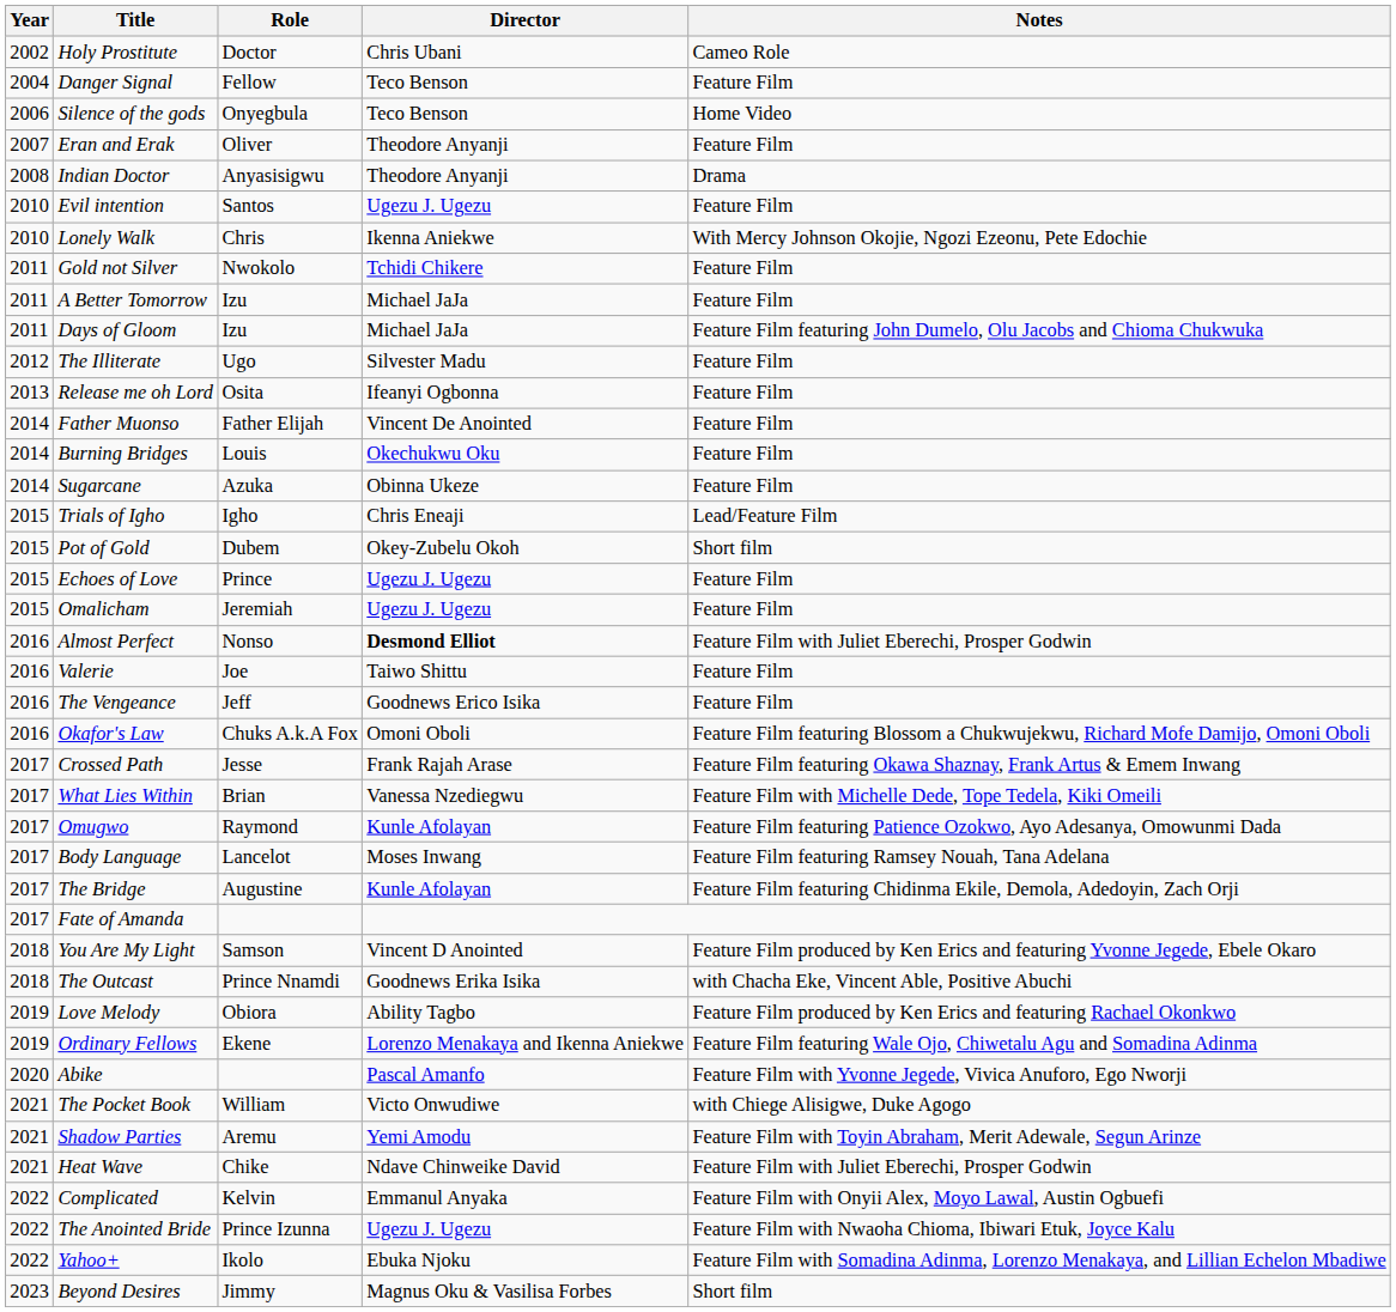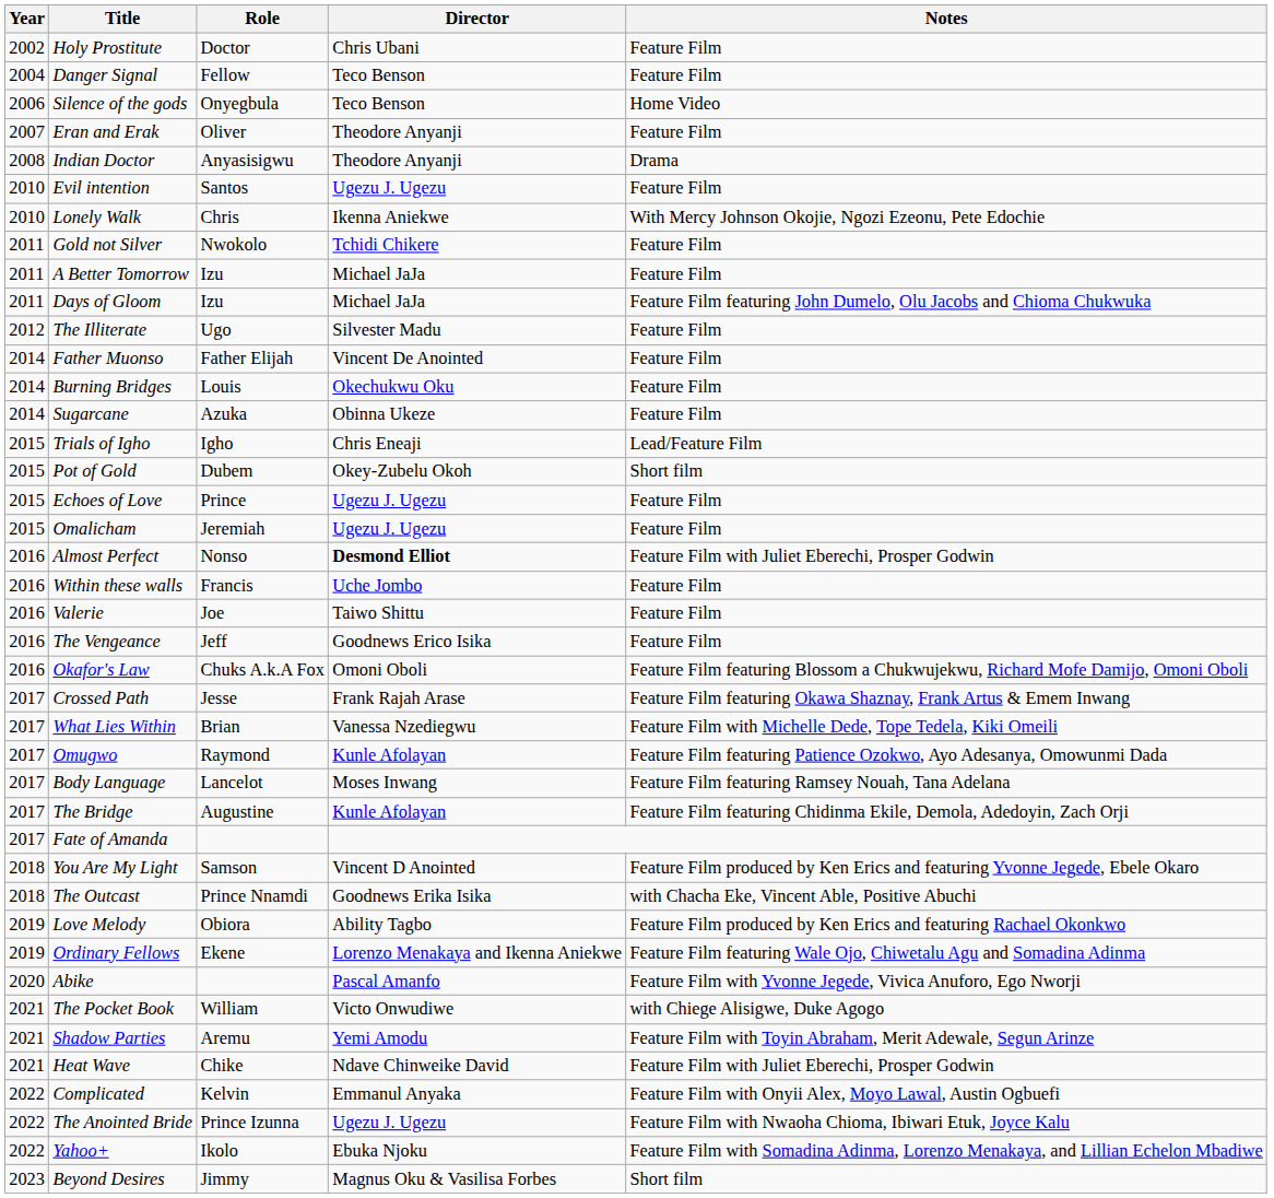 <table class="wikitable">
 <tr>
 <th>Year</th>
 <th>Title</th>
 <th>Role</th>
 <th>Director</th>
 <th>Notes</th>
 </tr>
 <tr>
 <td>2002</td>
 <td><em>Holy Prostitute</em></td>
 <td>Doctor</td>
 <td>Chris Ubani</td>
-<td>Cameo Role</td>
+<td>Feature Film</td>
 </tr>
 <tr>
 <td>2004</td>
 <td><em>Danger Signal</em></td>
 <td>Fellow</td>
 <td>Teco Benson</td>
 <td>Feature Film</td>
 </tr>
 <tr>
 <td>2006</td>
 <td><em>Silence of the gods</em></td>
 <td>Onyegbula</td>
 <td>Teco Benson</td>
 <td>Home Video</td>
 </tr>
 <tr>
 <td>2007</td>
 <td><em>Eran and Erak</em></td>
 <td>Oliver</td>
 <td>Theodore Anyanji</td>
 <td>Feature Film</td>
 </tr>
 <tr>
 <td>2008</td>
 <td><em>Indian Doctor</em></td>
 <td>Anyasisigwu</td>
 <td>Theodore Anyanji</td>
 <td>Drama</td>
 </tr>
 <tr>
 <td>2010</td>
 <td><em>Evil intention</em></td>
 <td>Santos</td>
 <td><a href='#'>Ugezu J. Ugezu</a></td>
 <td>Feature Film</td>
 </tr>
 <tr>
 <td>2010</td>
 <td><em>Lonely Walk</em></td>
 <td>Chris</td>
 <td>Ikenna Aniekwe</td>
 <td>With Mercy Johnson Okojie, Ngozi Ezeonu, Pete Edochie</td>
 </tr>
 <tr>
 <td>2011</td>
 <td><em>Gold not Silver</em></td>
 <td>Nwokolo</td>
 <td><a href='#'>Tchidi Chikere</a></td>
 <td>Feature Film</td>
 </tr>
 <tr>
 <td>2011</td>
 <td><em>A Better Tomorrow</em></td>
 <td>Izu</td>
 <td>Michael JaJa</td>
 <td>Feature Film</td>
 </tr>
 <tr>
 <td>2011</td>
 <td><em>Days of Gloom</em></td>
 <td>Izu</td>
 <td>Michael JaJa</td>
 <td>Feature Film featuring <a href='#'>John Dumelo</a>, <a href='#'>Olu Jacobs</a> and <a href='#'>Chioma Chukwuka</a></td>
 </tr>
 <tr>
 <td>2012</td>
 <td><em>The Illiterate</em></td>
 <td>Ugo</td>
 <td>Silvester Madu</td>
 <td>Feature Film</td>
 </tr>
 <tr>
-<td>2013</td>
-<td><em>Release me oh Lord</em></td>
-<td>Osita</td>
-<td>Ifeanyi Ogbonna</td>
-<td>Feature Film</td>
-</tr>
-<tr>
 <td>2014</td>
 <td><em>Father Muonso</em></td>
 <td>Father Elijah</td>
 <td>Vincent De Anointed</td>
 <td>Feature Film</td>
 </tr>
 <tr>
 <td>2014</td>
 <td><em>Burning Bridges</em></td>
 <td>Louis</td>
 <td><a href='#'>Okechukwu Oku</a></td>
 <td>Feature Film</td>
 </tr>
 <tr>
 <td>2014</td>
 <td><em>Sugarcane</em></td>
 <td>Azuka</td>
 <td>Obinna Ukeze</td>
 <td>Feature Film</td>
 </tr>
 <tr>
 <td>2015</td>
 <td><em>Trials of Igho</em></td>
 <td>Igho</td>
 <td>Chris Eneaji</td>
 <td>Lead/Feature Film</td>
 </tr>
 <tr>
 <td>2015</td>
 <td><em>Pot of Gold</em></td>
 <td>Dubem</td>
 <td>Okey-Zubelu Okoh</td>
 <td>Short film</td>
 </tr>
 <tr>
 <td>2015</td>
 <td><em>Echoes of Love</em></td>
 <td>Prince</td>
 <td><a href='#'>Ugezu J. Ugezu</a></td>
 <td>Feature Film</td>
 </tr>
 <tr>
 <td>2015</td>
 <td><em>Omalicham</em></td>
 <td>Jeremiah</td>
 <td><a href='#'>Ugezu J. Ugezu</a></td>
 <td>Feature Film</td>
 </tr>
 <tr>
 <td>2016</td>
 <td><em>Almost Perfect</em></td>
 <td>Nonso</td>
 <td><strong>Desmond Elliot</strong></td>
 <td>Feature Film with Juliet Eberechi, Prosper Godwin</td>
+</tr>
+<tr>
+<td>2016</td>
+<td><em>Within these walls</em></td>
+<td>Francis</td>
+<td><a href='#'>Uche Jombo</a></td>
+<td>Feature Film</td>
 </tr>
 <tr>
 <td>2016</td>
 <td><em>Valerie</em></td>
 <td>Joe</td>
 <td>Taiwo Shittu</td>
 <td>Feature Film</td>
 </tr>
 <tr>
 <td>2016</td>
 <td><em>The Vengeance</em></td>
 <td>Jeff</td>
 <td>Goodnews Erico Isika</td>
 <td>Feature Film</td>
 </tr>
 <tr>
 <td>2016</td>
 <td><em><a href='#'>Okafor's Law</a></em></td>
 <td>Chuks A.k.A Fox</td>
 <td>Omoni Oboli</td>
 <td>Feature Film featuring Blossom a Chukwujekwu, <a href='#'>Richard Mofe Damijo</a>, <a href='#'>Omoni Oboli</a></td>
 </tr>
 <tr>
 <td>2017</td>
 <td><em>Crossed Path</em></td>
 <td>Jesse</td>
 <td>Frank Rajah Arase</td>
 <td>Feature Film featuring <a href='#'>Okawa Shaznay</a>, <a href='#'>Frank Artus</a> & Emem Inwang</td>
 </tr>
 <tr>
 <td>2017</td>
 <td><a href='#'><em>What Lies Within</em></a></td>
 <td>Brian</td>
 <td>Vanessa Nzediegwu</td>
 <td>Feature Film with <a href='#'>Michelle Dede</a>, <a href='#'>Tope Tedela</a>, <a href='#'>Kiki Omeili</a></td>
 </tr>
 <tr>
 <td>2017</td>
 <td><a href='#'><em>Omugwo</em></a></td>
 <td>Raymond</td>
 <td><a href='#'>Kunle Afolayan</a></td>
 <td>Feature Film featuring <a href='#'>Patience Ozokwo</a>, Ayo Adesanya, Omowunmi Dada</td>
 </tr>
 <tr>
 <td>2017</td>
 <td><em>Body Language</em></td>
 <td>Lancelot</td>
 <td>Moses Inwang</td>
 <td>Feature Film featuring Ramsey Nouah, Tana Adelana</td>
 </tr>
 <tr>
 <td>2017</td>
 <td><em>The Bridge</em></td>
 <td>Augustine</td>
 <td><a href='#'>Kunle Afolayan</a></td>
 <td>Feature Film featuring Chidinma Ekile, Demola, Adedoyin, Zach Orji</td>
 </tr>
 <tr>
 <td>2017</td>
 <td><em>Fate of Amanda</em></td>
 <td></td>
 </tr>
 <tr>
 <td>2018</td>
 <td><em>You Are My Light</em></td>
 <td>Samson</td>
 <td>Vincent D Anointed</td>
 <td>Feature Film produced by Ken Erics and featuring <a href='#'>Yvonne Jegede</a>, Ebele Okaro</td>
 </tr>
 <tr>
 <td>2018</td>
 <td><em>The Outcast</em></td>
 <td>Prince Nnamdi</td>
 <td>Goodnews Erika Isika</td>
 <td>with Chacha Eke, Vincent Able, Positive Abuchi</td>
 </tr>
 <tr>
 <td>2019</td>
 <td><em>Love Melody</em></td>
 <td>Obiora</td>
 <td>Ability Tagbo</td>
 <td>Feature Film produced by Ken Erics and featuring <a href='#'>Rachael Okonkwo</a></td>
 </tr>
 <tr>
 <td>2019</td>
 <td><em><a href='#'>Ordinary Fellows</a></em></td>
 <td>Ekene</td>
 <td><a href='#'>Lorenzo Menakaya</a> and Ikenna Aniekwe</td>
 <td>Feature Film featuring <a href='#'>Wale Ojo</a>, <a href='#'>Chiwetalu Agu</a> and <a href='#'>Somadina Adinma</a></td>
 </tr>
 <tr>
 <td>2020</td>
 <td><em>Abike</em></td>
 <td></td>
 <td><a href='#'>Pascal Amanfo</a></td>
 <td>Feature Film with <a href='#'>Yvonne Jegede</a>, Vivica Anuforo, Ego Nworji</td>
 </tr>
 <tr>
 <td>2021</td>
 <td><em>The Pocket Book</em></td>
 <td>William</td>
 <td>Victo Onwudiwe</td>
 <td>with Chiege Alisigwe, Duke Agogo</td>
 </tr>
 <tr>
 <td>2021</td>
 <td><a href='#'><em>Shadow Parties</em></a></td>
 <td>Aremu</td>
 <td><a href='#'>Yemi Amodu</a></td>
 <td>Feature Film with <a href='#'>Toyin Abraham</a>, Merit Adewale, <a href='#'>Segun Arinze</a></td>
 </tr>
 <tr>
 <td>2021</td>
 <td><em>Heat Wave</em></td>
 <td>Chike</td>
 <td>Ndave Chinweike David</td>
 <td>Feature Film with Juliet Eberechi, Prosper Godwin</td>
 </tr>
 <tr>
 <td>2022</td>
 <td><em>Complicated</em></td>
 <td>Kelvin</td>
 <td>Emmanul Anyaka</td>
 <td>Feature Film with Onyii Alex, <a href='#'>Moyo Lawal</a>, Austin Ogbuefi</td>
 </tr>
 <tr>
 <td>2022</td>
 <td><em>The Anointed Bride</em></td>
 <td>Prince Izunna</td>
 <td><a href='#'>Ugezu J. Ugezu</a></td>
 <td>Feature Film with Nwaoha Chioma, Ibiwari Etuk, <a href='#'>Joyce Kalu</a></td>
 </tr>
 <tr>
 <td>2022</td>
 <td><a href='#'><em>Yahoo+</em></a></td>
 <td>Ikolo</td>
 <td>Ebuka Njoku</td>
 <td>Feature Film with <a href='#'>Somadina Adinma</a>, <a href='#'>Lorenzo Menakaya</a>, and <a href='#'>Lillian Echelon Mbadiwe</a></td>
 </tr>
 <tr>
 <td>2023</td>
 <td><em>Beyond Desires</em></td>
 <td>Jimmy</td>
 <td>Magnus Oku & Vasilisa Forbes</td>
 <td>Short film</td>
 </tr>
 <tr>
 </tr>
 </table>
